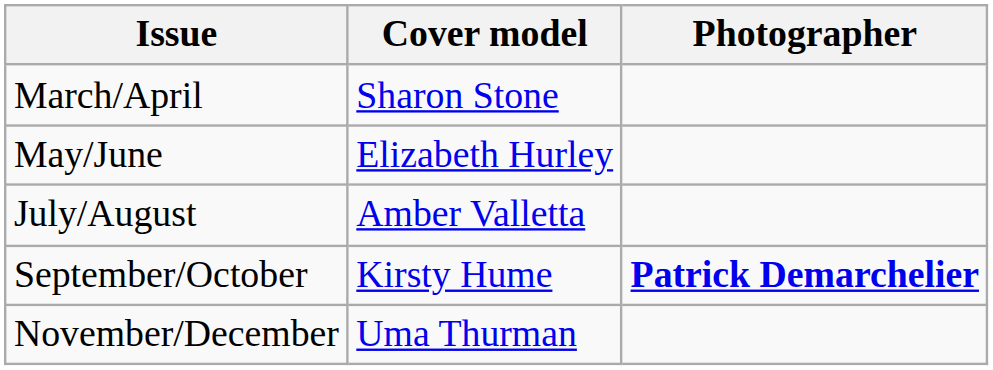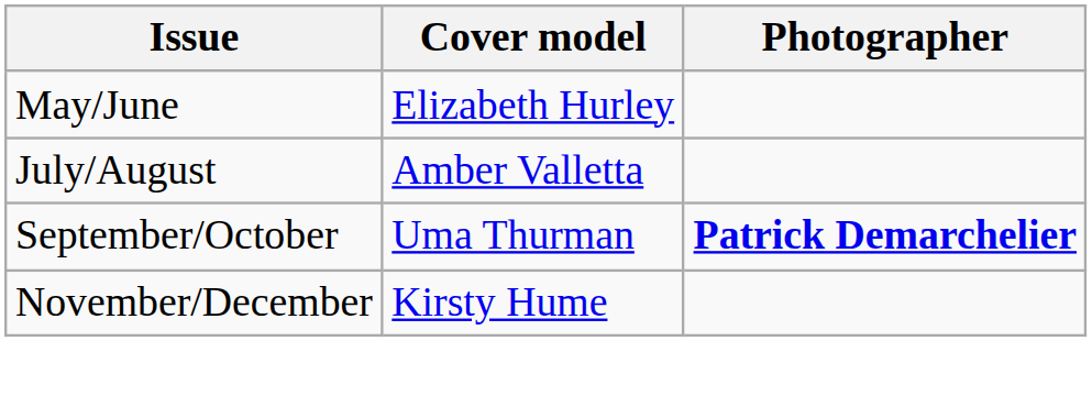 <table class="sortable wikitable">
 <tr>
 <th>Issue</th>
 <th>Cover model</th>
 <th>Photographer</th>
-</tr>
-<tr>
-<td>March/April</td>
-<td><a href='#'>Sharon Stone</a></td>
-<td></td>
 </tr>
 <tr>
 <td>May/June</td>
 <td><a href='#'>Elizabeth Hurley</a></td>
 <td></td>
 </tr>
 <tr>
 <td>July/August</td>
 <td><a href='#'>Amber Valletta</a></td>
 <td></td>
 </tr>
 <tr>
 <td>September/October</td>
-<td><a href='#'>Kirsty Hume</a></td>
+<td><a href='#'>Uma Thurman</a></td>
 <td><strong><a href='#'>Patrick Demarchelier</a></strong></td>
 </tr>
 <tr>
 <td>November/December</td>
-<td><a href='#'>Uma Thurman</a></td>
+<td><a href='#'>Kirsty Hume</a></td>
 <td></td>
 </tr>
 </table>
